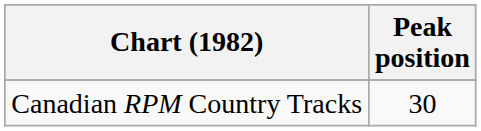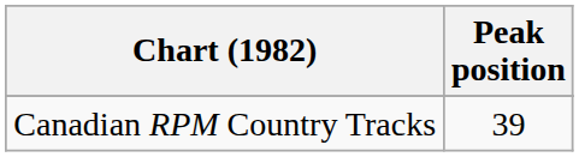 <table class="wikitable sortable">
 <tr>
 <th align="left">Chart (1982)</th>
 <th align="center">Peak<br>position</th>
 </tr>
 <tr>
 </tr>
 <tr>
 <td align="left">Canadian <em>RPM</em> Country Tracks</td>
-<td align="center">30</td>
+<td align="center">39</td>
 </tr>
 </table>
